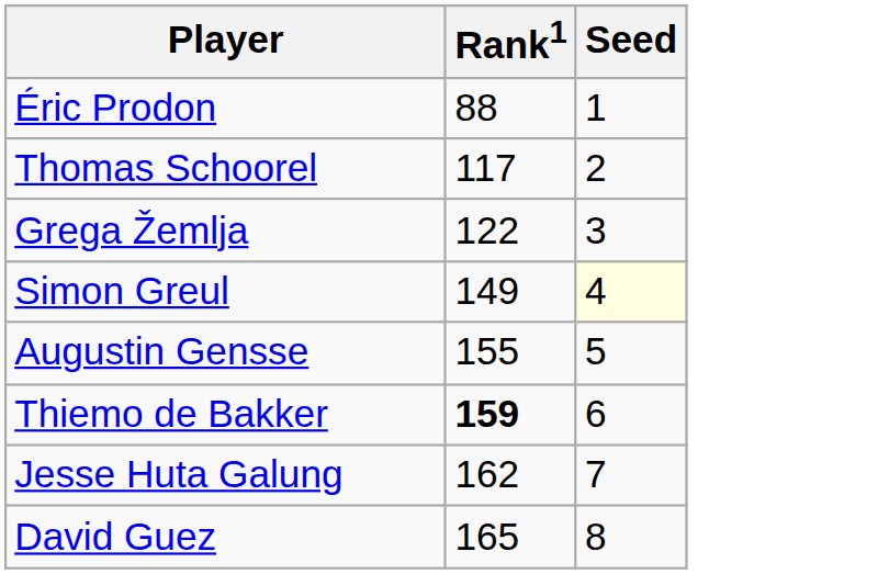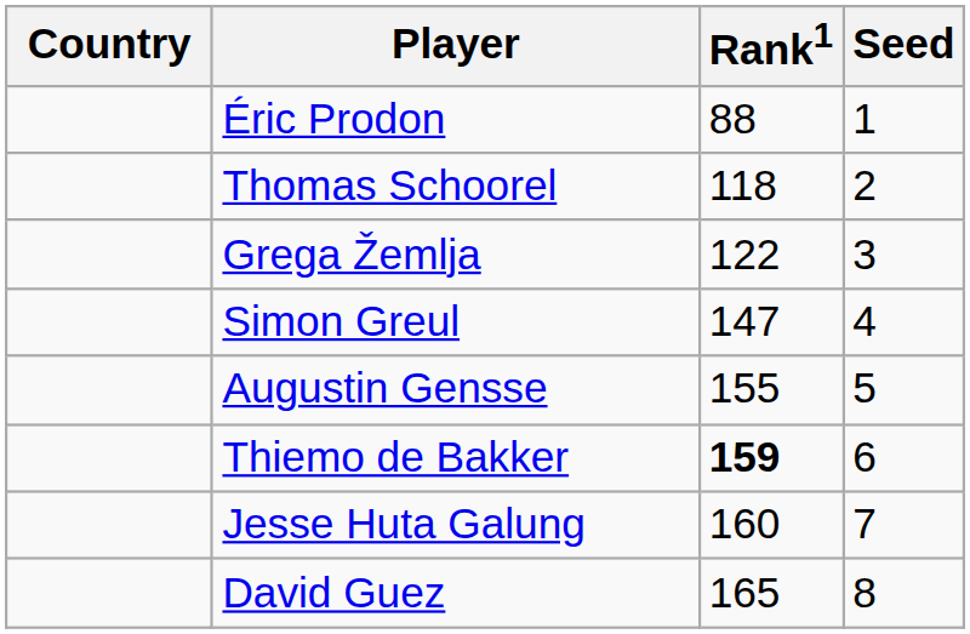 <table class="sortable wikitable">
 <tr>
+<th width="70">Country</th>
 <th width="175">Player</th>
 <th>Rank<sup>1</sup></th>
 <th>Seed</th>
 </tr>
 <tr>
+<td></td>
 <td><a href='#'>Éric Prodon</a></td>
 <td>88</td>
 <td>1</td>
 </tr>
 <tr>
+<td></td>
 <td><a href='#'>Thomas Schoorel</a></td>
-<td>117</td>
+<td>118</td>
 <td>2</td>
 </tr>
 <tr>
+<td></td>
 <td><a href='#'>Grega Žemlja</a></td>
 <td>122</td>
 <td>3</td>
 </tr>
 <tr>
+<td></td>
 <td><a href='#'>Simon Greul</a></td>
-<td>149</td>
-<td style="background: lightyellow;">4</td>
+<td>147</td>
+<td>4</td>
 </tr>
 <tr>
+<td></td>
 <td><a href='#'>Augustin Gensse</a></td>
 <td>155</td>
 <td>5</td>
 </tr>
 <tr>
+<td></td>
 <td><a href='#'>Thiemo de Bakker</a></td>
 <td><strong>159</strong></td>
 <td>6</td>
 </tr>
 <tr>
+<td></td>
 <td><a href='#'>Jesse Huta Galung</a></td>
-<td>162</td>
+<td>160</td>
 <td>7</td>
 </tr>
 <tr>
+<td></td>
 <td><a href='#'>David Guez</a></td>
 <td>165</td>
 <td>8</td>
 </tr>
 </table>
